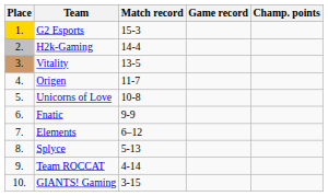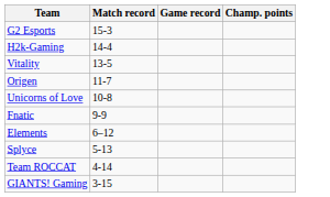 <table class="wikitable sortable">
 <tr>
-<th>Place</th>
 <th>Team</th>
 <th>Match record</th>
 <th>Game record</th>
 <th>Champ. points</th>
 </tr>
 <tr>
-<td style="text-align:center; background:gold;">1.</td>
 <td><a href='#'>G2 Esports</a></td>
 <td>15-3</td>
 <td></td>
 <td></td>
 </tr>
 <tr>
-<td style="text-align:center; background:silver;">2.</td>
 <td><a href='#'>H2k-Gaming</a></td>
 <td>14-4</td>
 <td></td>
 <td></td>
 </tr>
 <tr>
-<td style="text-align:center; background:#c96;">3.</td>
 <td><a href='#'>Vitality</a></td>
 <td>13-5</td>
 <td></td>
 <td></td>
 </tr>
 <tr>
-<td style="text-align:center;">4.</td>
 <td><a href='#'>Origen</a></td>
 <td>11-7</td>
 <td></td>
 <td></td>
 </tr>
 <tr>
-<td style="text-align:center;">5.</td>
 <td><a href='#'>Unicorns of Love</a></td>
 <td>10-8</td>
 <td></td>
 <td></td>
 </tr>
 <tr>
-<td style="text-align:center;">6.</td>
 <td><a href='#'>Fnatic</a></td>
 <td>9-9</td>
 <td></td>
 <td></td>
 </tr>
 <tr>
-<td style="text-align:center;">7.</td>
 <td><a href='#'>Elements</a></td>
 <td>6–12</td>
 <td></td>
 <td></td>
 </tr>
 <tr>
-<td style="text-align:center;">8.</td>
 <td><a href='#'>Splyce</a></td>
 <td>5-13</td>
 <td></td>
 <td></td>
 </tr>
 <tr>
-<td style="text-align:center;">9.</td>
 <td><a href='#'>Team ROCCAT</a></td>
 <td>4-14</td>
 <td></td>
 <td></td>
 </tr>
 <tr>
-<td style="text-align:center;">10.</td>
 <td><a href='#'>GIANTS! Gaming</a></td>
 <td>3-15</td>
 <td></td>
 <td></td>
 </tr>
 </table>
